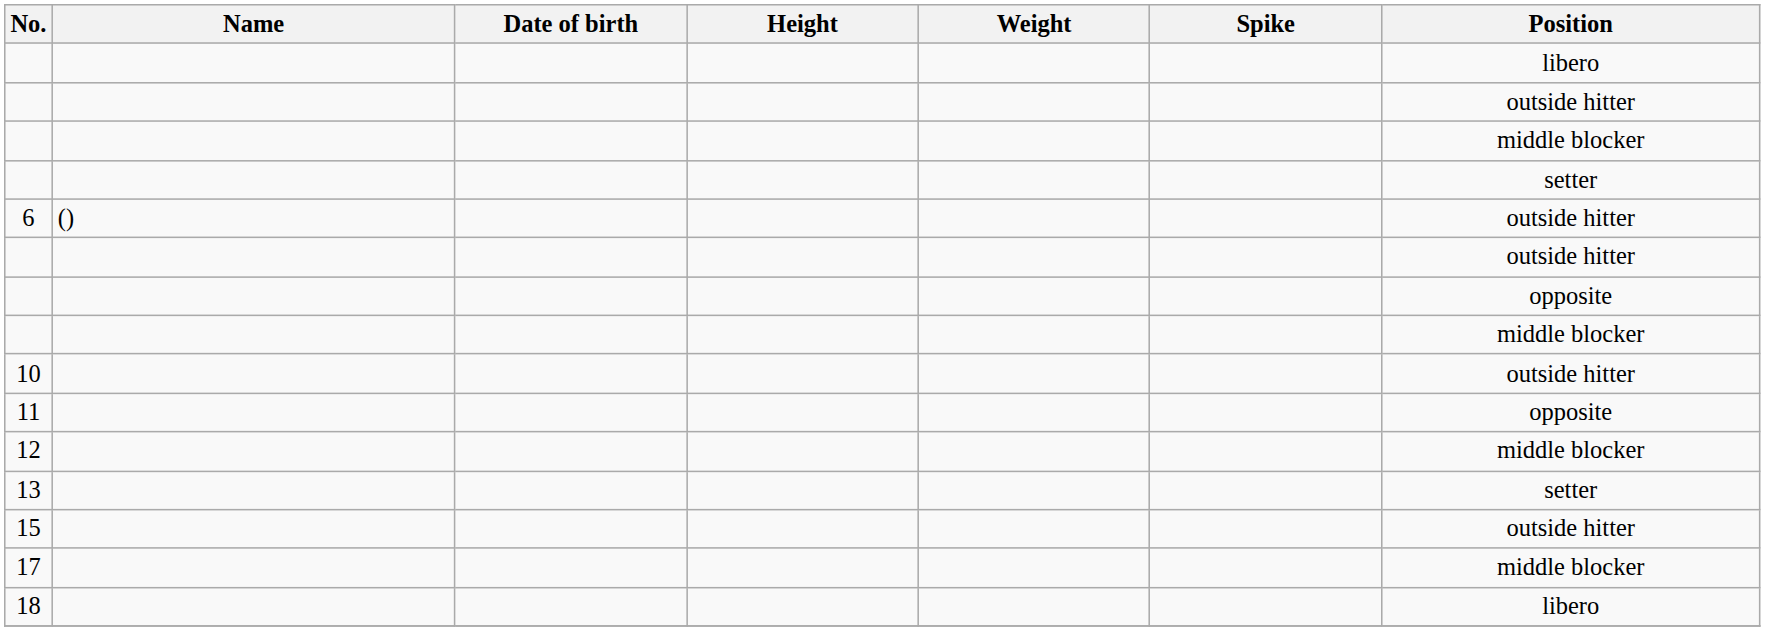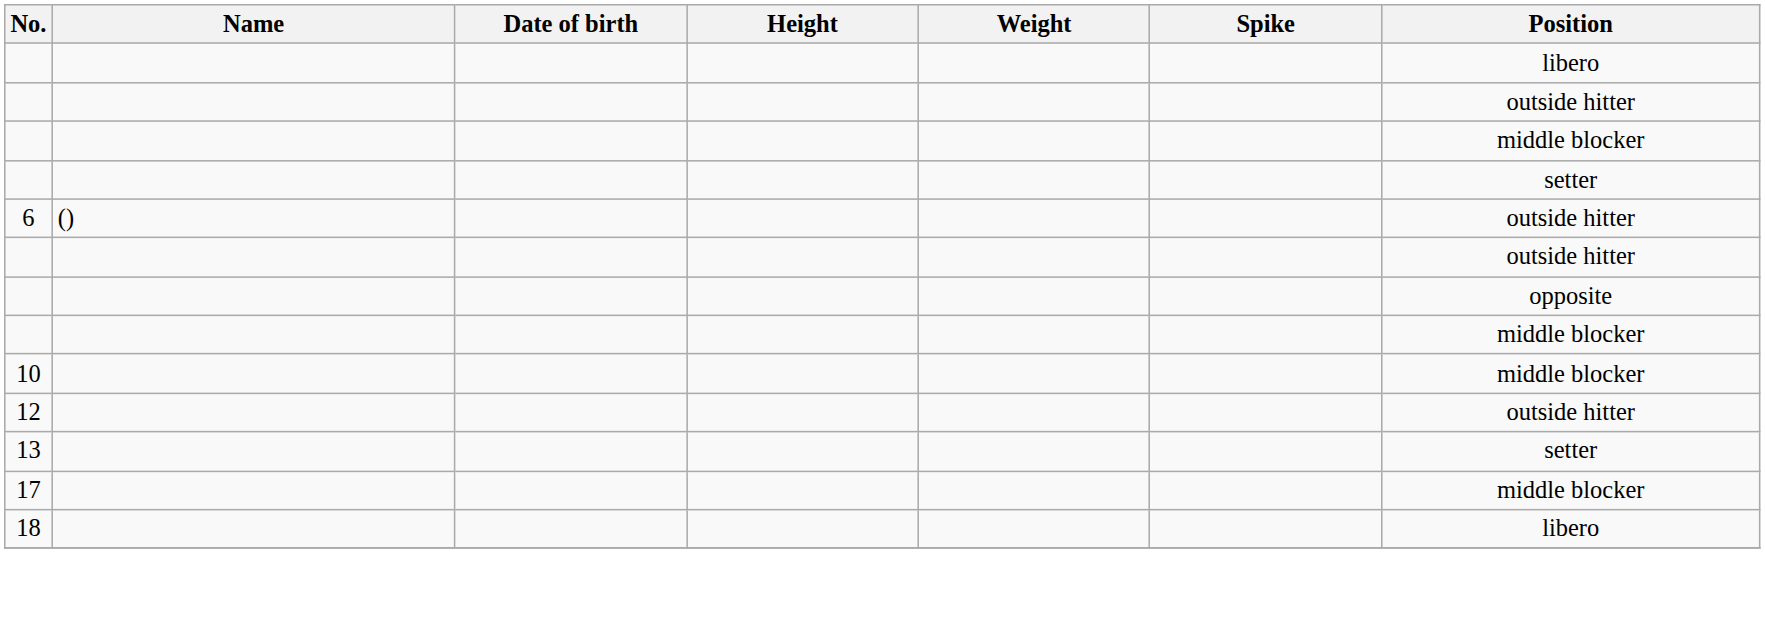 <table class="wikitable sortable" style="font-size:100%; text-align:center;">
 <tr>
 <th>No.</th>
 <th style="width:16em">Name</th>
 <th style="width:9em">Date of birth</th>
 <th style="width:9em">Height</th>
 <th style="width:9em">Weight</th>
 <th style="width:9em">Spike</th>
 <th style="width:15em">Position</th>
 </tr>
 <tr>
 <td></td>
 <td align=left> </td>
 <td align=right></td>
 <td></td>
 <td></td>
 <td></td>
 <td>libero</td>
 </tr>
 <tr>
 <td></td>
 <td align=left> </td>
 <td align=right></td>
 <td></td>
 <td></td>
 <td></td>
 <td>outside hitter</td>
 </tr>
 <tr>
 <td></td>
 <td align=left> </td>
 <td align=right></td>
 <td></td>
 <td></td>
 <td></td>
 <td>middle blocker</td>
 </tr>
 <tr>
 <td></td>
 <td align=left> </td>
 <td align=right></td>
 <td></td>
 <td></td>
 <td></td>
 <td>setter</td>
 </tr>
 <tr>
 <td>6</td>
 <td align=left>  ()</td>
 <td align=right></td>
 <td></td>
 <td></td>
 <td></td>
 <td>outside hitter</td>
 </tr>
 <tr>
 <td></td>
 <td align=left> </td>
 <td align=right></td>
 <td></td>
 <td></td>
 <td></td>
 <td>outside hitter</td>
 </tr>
 <tr>
 <td></td>
 <td align=left> </td>
 <td align=right></td>
 <td></td>
 <td></td>
 <td></td>
 <td>opposite</td>
 </tr>
 <tr>
 <td></td>
 <td align=left> </td>
 <td align=right></td>
 <td></td>
 <td></td>
 <td></td>
 <td>middle blocker</td>
 </tr>
 <tr>
 <td>10</td>
 <td align=left> </td>
 <td align=right></td>
 <td></td>
 <td></td>
 <td></td>
-<td>outside hitter</td>
-</tr>
-<tr>
-<td>11</td>
-<td align=left> </td>
-<td align=right></td>
-<td></td>
-<td></td>
-<td></td>
-<td>opposite</td>
+<td>middle blocker</td>
 </tr>
 <tr>
 <td>12</td>
 <td align=left> </td>
 <td align=right></td>
 <td></td>
 <td></td>
 <td></td>
-<td>middle blocker</td>
+<td>outside hitter</td>
 </tr>
 <tr>
 <td>13</td>
 <td align=left> </td>
 <td align=right></td>
 <td></td>
 <td></td>
 <td></td>
 <td>setter</td>
-</tr>
-<tr>
-<td>15</td>
-<td align=left> </td>
-<td align=right></td>
-<td></td>
-<td></td>
-<td></td>
-<td>outside hitter</td>
 </tr>
 <tr>
 <td>17</td>
 <td align=left> </td>
 <td align=right></td>
 <td></td>
 <td></td>
 <td></td>
 <td>middle blocker</td>
 </tr>
 <tr>
 <td>18</td>
 <td align=left> </td>
 <td align=right></td>
 <td></td>
 <td></td>
 <td></td>
 <td>libero</td>
 </tr>
 <tr>
 </tr>
 </table>
